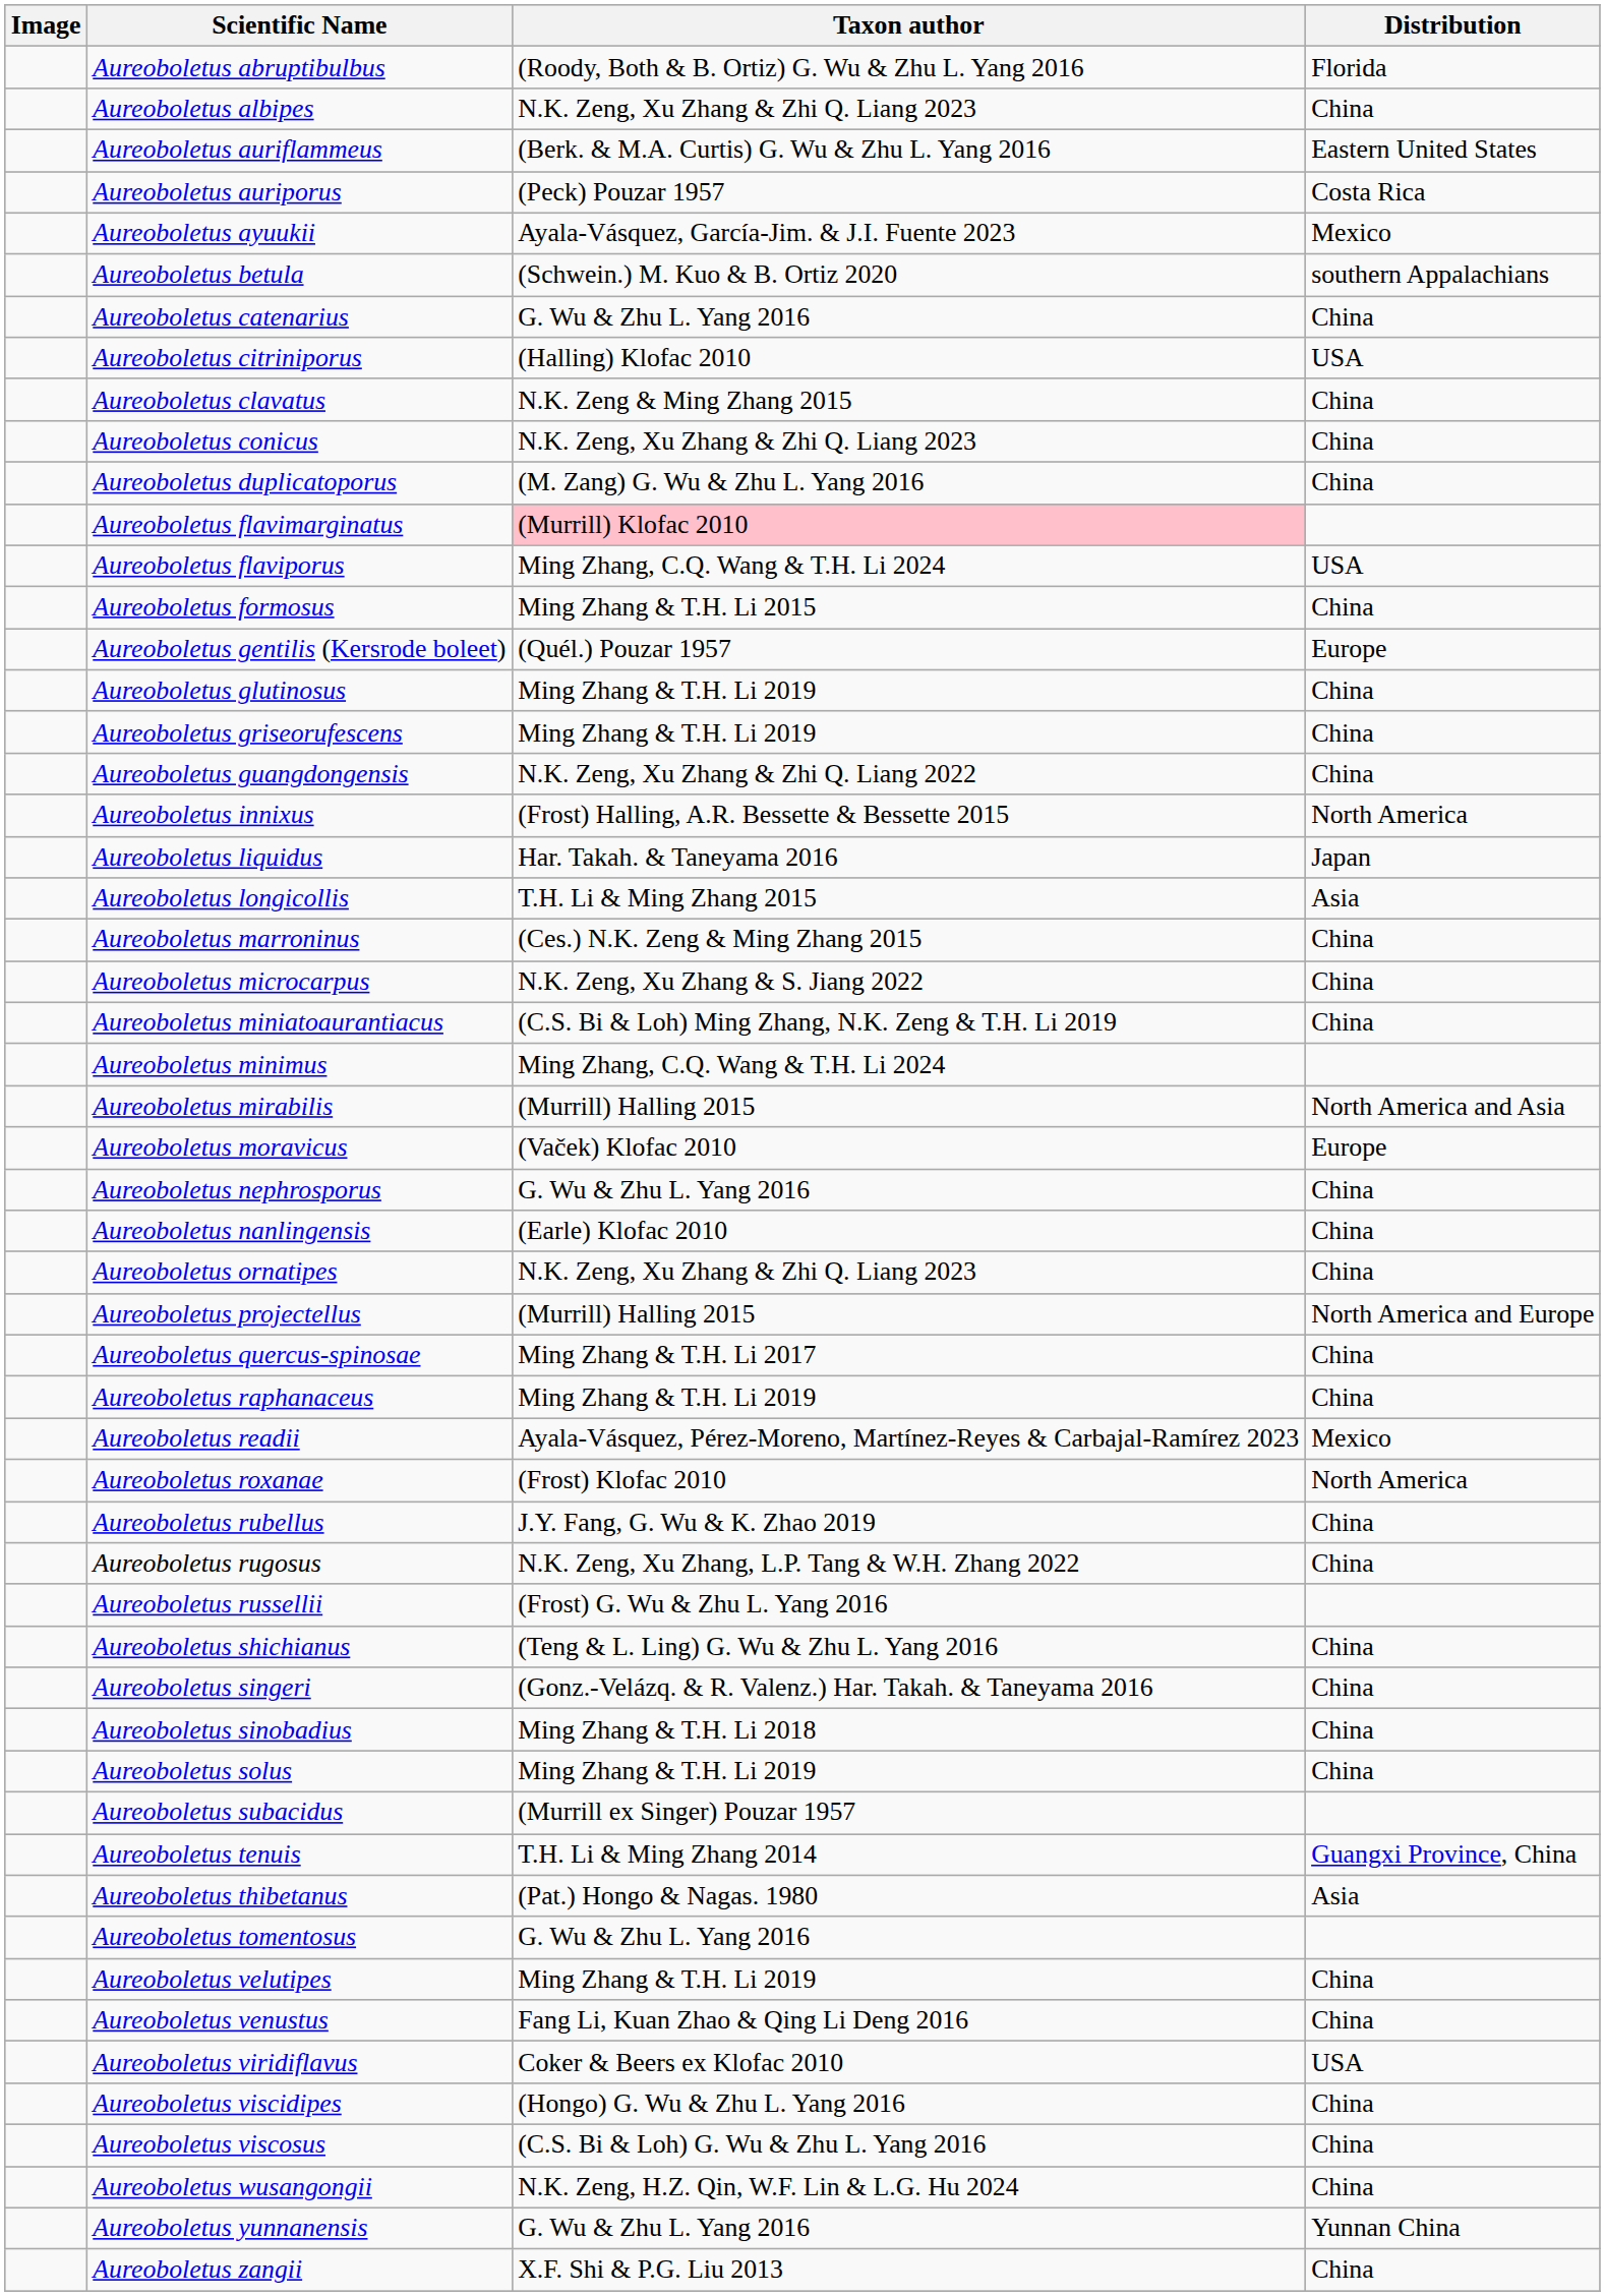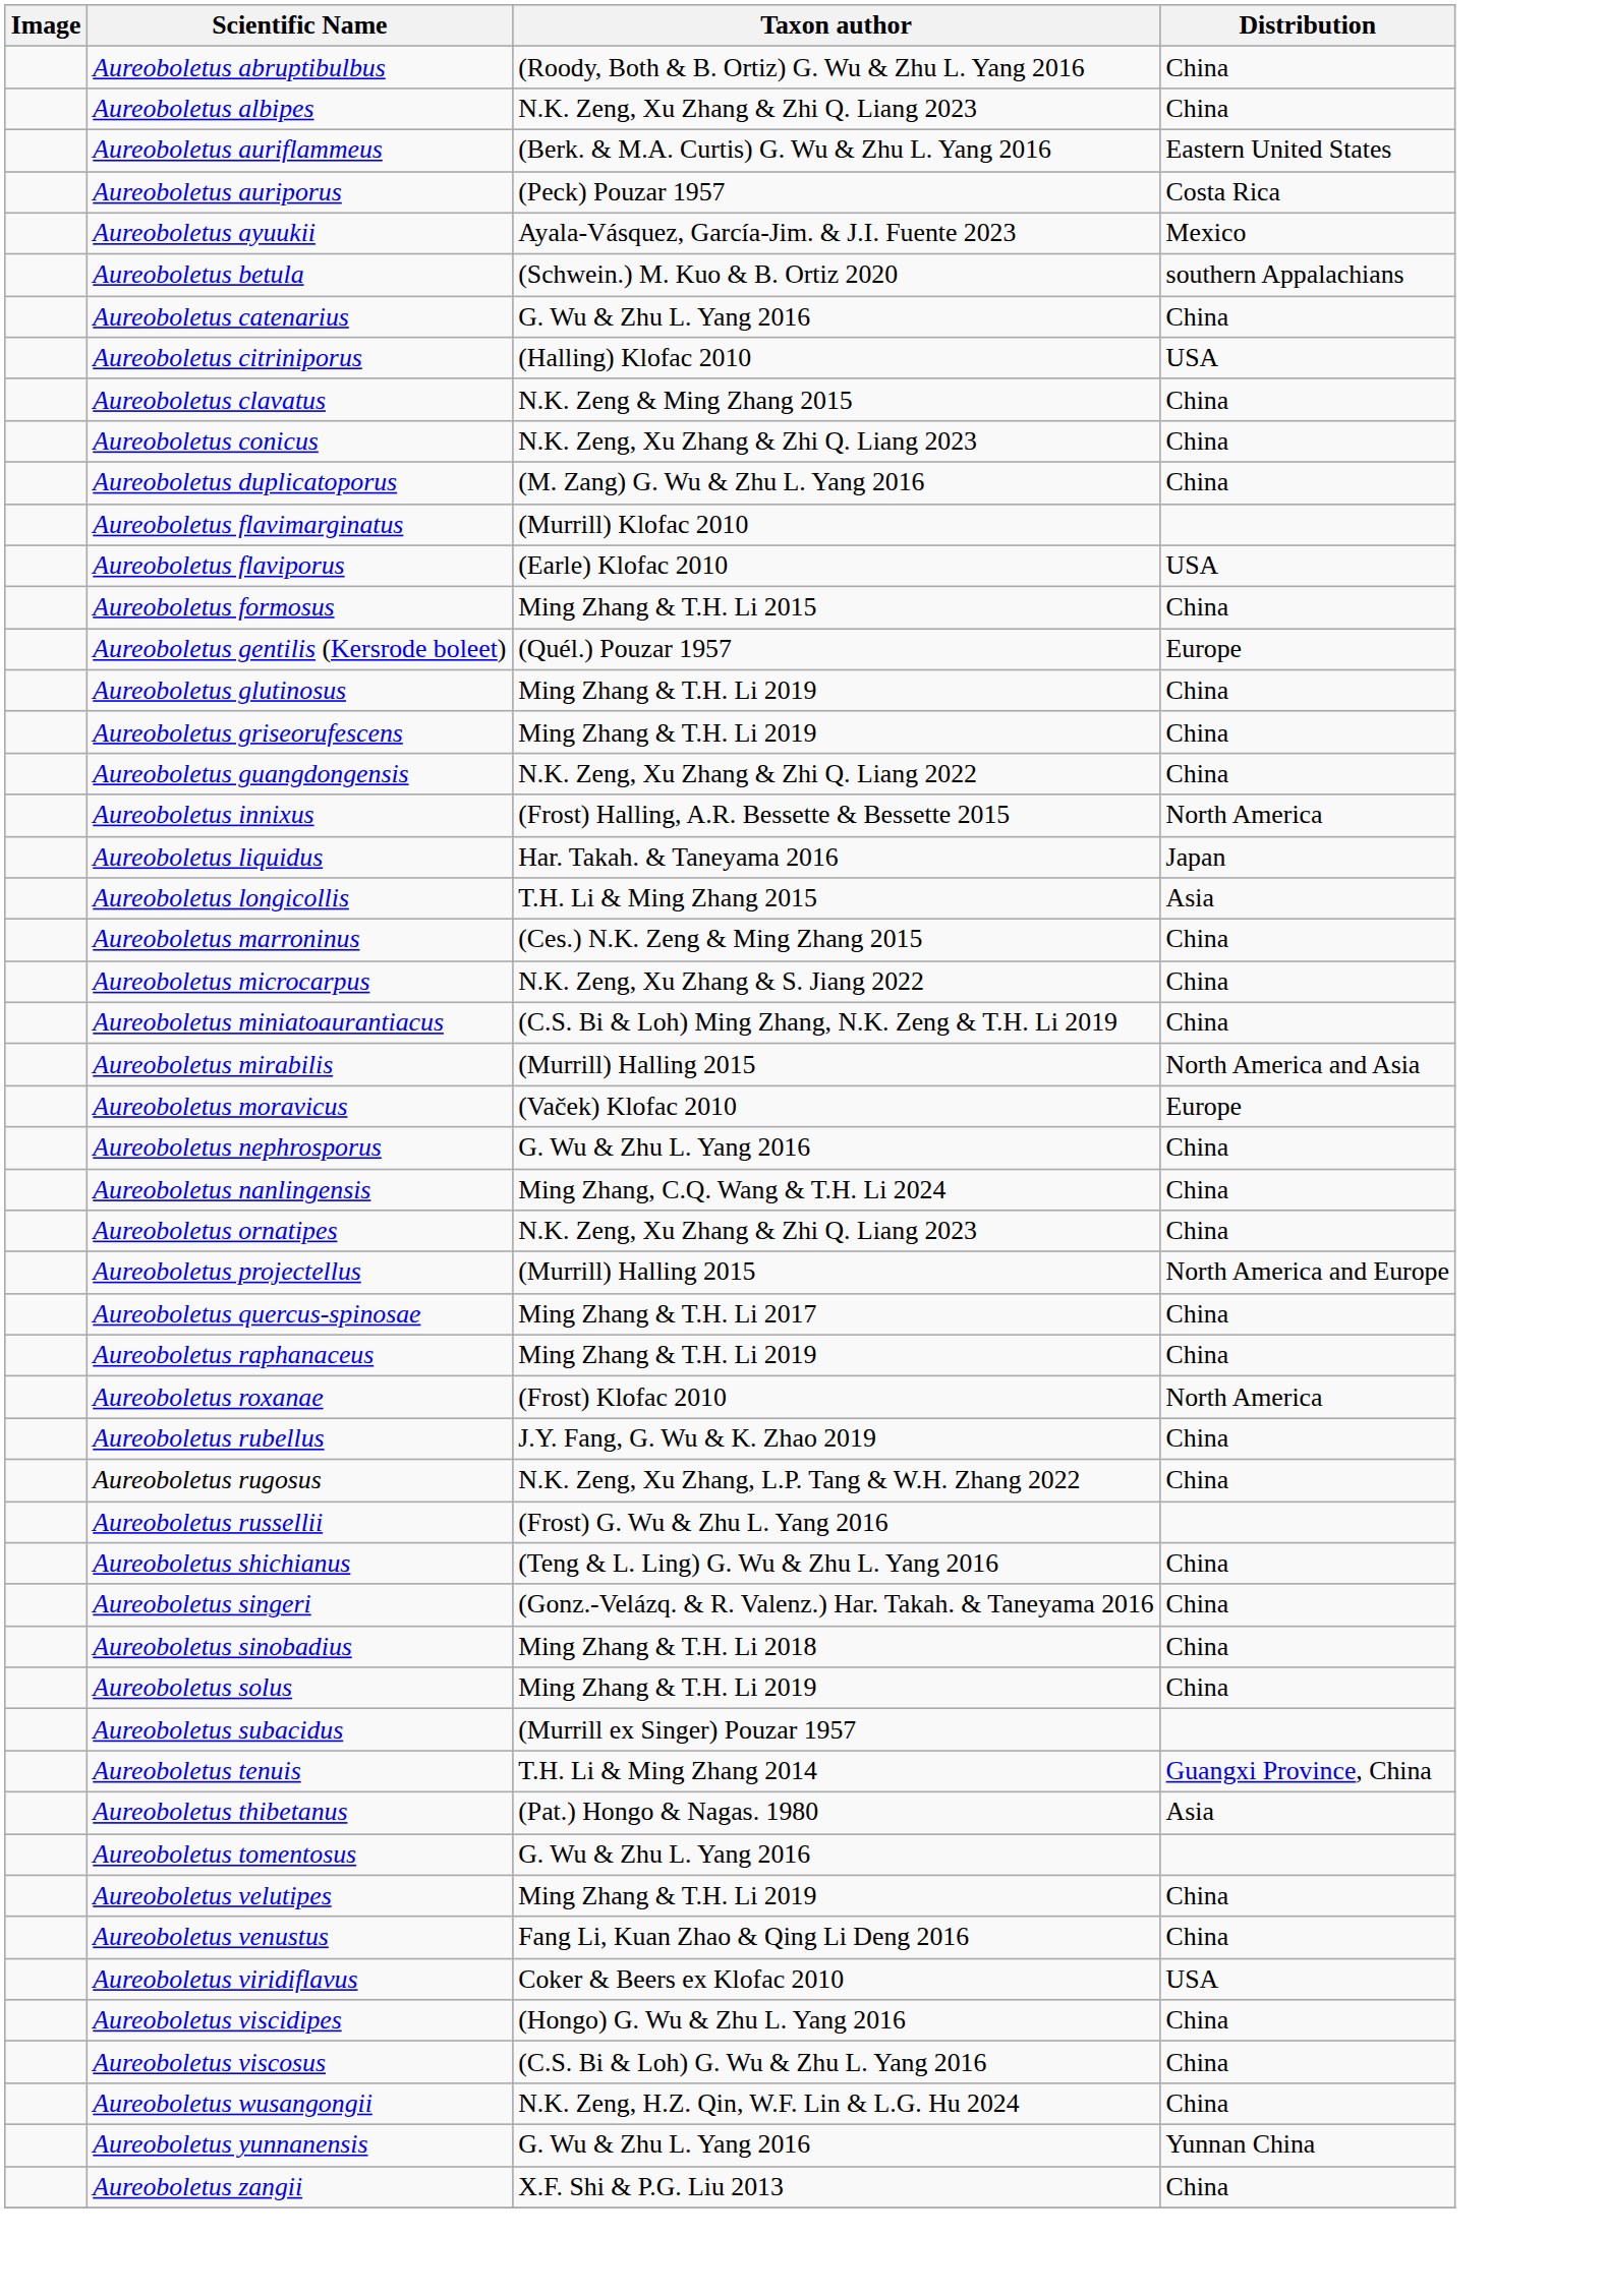 <table class="wikitable sortable">
 <tr>
 <th>Image</th>
 <th>Scientific Name</th>
 <th>Taxon author</th>
 <th>Distribution</th>
 </tr>
 <tr>
 <td></td>
 <td><em><a href='#'>Aureoboletus abruptibulbus</a></em></td>
 <td>(Roody, Both & B. Ortiz) G. Wu & Zhu L. Yang 2016</td>
-<td>Florida</td>
+<td>China</td>
 </tr>
 <tr>
 <td></td>
 <td><em><a href='#'>Aureoboletus albipes</a></em></td>
 <td>N.K. Zeng, Xu Zhang & Zhi Q. Liang 2023</td>
 <td>China</td>
 </tr>
 <tr>
 <td></td>
 <td><em><a href='#'>Aureoboletus auriflammeus</a></em></td>
 <td>(Berk. & M.A. Curtis) G. Wu & Zhu L. Yang 2016</td>
 <td>Eastern United States</td>
 </tr>
 <tr>
 <td></td>
 <td><em><a href='#'>Aureoboletus auriporus</a></em></td>
 <td>(Peck) Pouzar 1957</td>
 <td>Costa Rica</td>
 </tr>
 <tr>
 <td></td>
 <td><em><a href='#'>Aureoboletus ayuukii</a></em></td>
 <td>Ayala-Vásquez, García-Jim. & J.I. Fuente 2023</td>
 <td>Mexico</td>
 </tr>
 <tr>
 <td></td>
 <td><em><a href='#'>Aureoboletus betula</a></em></td>
 <td>(Schwein.) M. Kuo & B. Ortiz 2020</td>
 <td>southern Appalachians</td>
 </tr>
 <tr>
 <td></td>
 <td><em><a href='#'>Aureoboletus catenarius</a></em></td>
 <td>G. Wu & Zhu L. Yang 2016</td>
 <td>China</td>
 </tr>
 <tr>
 <td></td>
 <td><em><a href='#'>Aureoboletus citriniporus</a></em></td>
 <td>(Halling) Klofac 2010</td>
 <td>USA</td>
 </tr>
 <tr>
 <td></td>
 <td><em><a href='#'>Aureoboletus clavatus</a></em></td>
 <td>N.K. Zeng & Ming Zhang 2015</td>
 <td>China</td>
 </tr>
 <tr>
 <td></td>
 <td><em><a href='#'>Aureoboletus conicus</a></em></td>
 <td>N.K. Zeng, Xu Zhang & Zhi Q. Liang 2023</td>
 <td>China</td>
 </tr>
 <tr>
 <td></td>
 <td><em><a href='#'>Aureoboletus duplicatoporus</a></em></td>
 <td>(M. Zang) G. Wu & Zhu L. Yang 2016</td>
 <td>China</td>
 </tr>
 <tr>
 <td></td>
 <td><em><a href='#'>Aureoboletus flavimarginatus</a></em></td>
-<td style="background: pink;">(Murrill) Klofac 2010</td>
+<td>(Murrill) Klofac 2010</td>
 <td></td>
 </tr>
 <tr>
 <td></td>
 <td><em><a href='#'>Aureoboletus flaviporus</a></em></td>
-<td>Ming Zhang, C.Q. Wang & T.H. Li 2024</td>
+<td>(Earle) Klofac 2010</td>
 <td>USA</td>
 </tr>
 <tr>
 <td></td>
 <td><em><a href='#'>Aureoboletus formosus</a></em></td>
 <td>Ming Zhang & T.H. Li 2015</td>
 <td>China</td>
 </tr>
 <tr>
 <td></td>
 <td><em><a href='#'>Aureoboletus gentilis</a></em> (<a href='#'>Kersrode boleet</a>)</td>
 <td>(Quél.) Pouzar 1957</td>
 <td>Europe</td>
 </tr>
 <tr>
 <td></td>
 <td><em><a href='#'>Aureoboletus glutinosus</a></em></td>
 <td>Ming Zhang & T.H. Li 2019</td>
 <td>China</td>
 </tr>
 <tr>
 <td></td>
 <td><em><a href='#'>Aureoboletus griseorufescens</a></em></td>
 <td>Ming Zhang & T.H. Li 2019</td>
 <td>China</td>
 </tr>
 <tr>
 <td></td>
 <td><em><a href='#'>Aureoboletus guangdongensis</a></em></td>
 <td>N.K. Zeng, Xu Zhang & Zhi Q. Liang 2022</td>
 <td>China</td>
 </tr>
 <tr>
 <td></td>
 <td><em><a href='#'>Aureoboletus innixus</a></em></td>
 <td>(Frost) Halling, A.R. Bessette & Bessette 2015</td>
 <td>North America</td>
 </tr>
 <tr>
 <td></td>
 <td><em><a href='#'>Aureoboletus liquidus</a></em></td>
 <td>Har. Takah. & Taneyama 2016</td>
 <td>Japan</td>
 </tr>
 <tr>
 <td></td>
 <td><em><a href='#'>Aureoboletus longicollis</a></em></td>
 <td>T.H. Li & Ming Zhang 2015</td>
 <td>Asia</td>
 </tr>
 <tr>
 <td></td>
 <td><em><a href='#'>Aureoboletus marroninus</a></em></td>
 <td>(Ces.) N.K. Zeng & Ming Zhang 2015</td>
 <td>China</td>
 </tr>
 <tr>
 <td></td>
 <td><em><a href='#'>Aureoboletus microcarpus</a></em></td>
 <td>N.K. Zeng, Xu Zhang & S. Jiang 2022</td>
 <td>China</td>
 </tr>
 <tr>
 <td></td>
 <td><em><a href='#'>Aureoboletus miniatoaurantiacus</a></em></td>
 <td>(C.S. Bi & Loh) Ming Zhang, N.K. Zeng & T.H. Li 2019</td>
 <td>China</td>
 </tr>
 <tr>
 <td></td>
-<td><em><a href='#'>Aureoboletus minimus</a></em></td>
-<td>Ming Zhang, C.Q. Wang & T.H. Li 2024</td>
-<td></td>
-</tr>
-<tr>
-<td></td>
 <td><em><a href='#'>Aureoboletus mirabilis</a></em></td>
 <td>(Murrill) Halling 2015</td>
 <td>North America and Asia</td>
 </tr>
 <tr>
 <td></td>
 <td><em><a href='#'>Aureoboletus moravicus</a></em></td>
 <td>(Vaček) Klofac 2010</td>
 <td>Europe</td>
 </tr>
 <tr>
 <td></td>
 <td><em><a href='#'>Aureoboletus nephrosporus</a></em></td>
 <td>G. Wu & Zhu L. Yang 2016</td>
 <td>China</td>
 </tr>
 <tr>
 <td></td>
 <td><em><a href='#'>Aureoboletus nanlingensis</a></em></td>
-<td>(Earle) Klofac 2010</td>
+<td>Ming Zhang, C.Q. Wang & T.H. Li 2024</td>
 <td>China</td>
 </tr>
 <tr>
 <td></td>
 <td><em><a href='#'>Aureoboletus ornatipes</a></em></td>
 <td>N.K. Zeng, Xu Zhang & Zhi Q. Liang 2023</td>
 <td>China</td>
 </tr>
 <tr>
 <td></td>
 <td><em><a href='#'>Aureoboletus projectellus</a></em></td>
 <td>(Murrill) Halling 2015</td>
 <td>North America and Europe</td>
 </tr>
 <tr>
 <td></td>
 <td><em><a href='#'>Aureoboletus quercus-spinosae</a></em></td>
 <td>Ming Zhang & T.H. Li 2017</td>
 <td>China</td>
 </tr>
 <tr>
 <td></td>
 <td><em><a href='#'>Aureoboletus raphanaceus</a></em></td>
 <td>Ming Zhang & T.H. Li 2019</td>
 <td>China</td>
-</tr>
-<tr>
-<td></td>
-<td><em><a href='#'>Aureoboletus readii</a></em></td>
-<td>Ayala-Vásquez, Pérez-Moreno, Martínez-Reyes & Carbajal-Ramírez 2023</td>
-<td>Mexico</td>
 </tr>
 <tr>
 <td></td>
 <td><em><a href='#'>Aureoboletus roxanae</a></em></td>
 <td>(Frost) Klofac 2010</td>
 <td>North America</td>
 </tr>
 <tr>
 <td></td>
 <td><em><a href='#'>Aureoboletus rubellus</a></em></td>
 <td>J.Y. Fang, G. Wu & K. Zhao 2019</td>
 <td>China</td>
 </tr>
 <tr>
 <td></td>
 <td><em>Aureoboletus rugosus</em></td>
 <td>N.K. Zeng, Xu Zhang, L.P. Tang & W.H. Zhang 2022</td>
 <td>China</td>
 </tr>
 <tr>
 <td></td>
 <td><em><a href='#'>Aureoboletus russellii</a></em></td>
 <td>(Frost) G. Wu & Zhu L. Yang 2016</td>
 <td></td>
 </tr>
 <tr>
 <td></td>
 <td><em><a href='#'>Aureoboletus shichianus</a></em></td>
 <td>(Teng & L. Ling) G. Wu & Zhu L. Yang 2016</td>
 <td>China</td>
 </tr>
 <tr>
 <td></td>
 <td><em><a href='#'>Aureoboletus singeri</a></em></td>
 <td>(Gonz.-Velázq. & R. Valenz.) Har. Takah. & Taneyama 2016</td>
 <td>China</td>
 </tr>
 <tr>
 <td></td>
 <td><em><a href='#'>Aureoboletus sinobadius</a></em></td>
 <td>Ming Zhang & T.H. Li 2018</td>
 <td>China</td>
 </tr>
 <tr>
 <td></td>
 <td><em><a href='#'>Aureoboletus solus</a></em></td>
 <td>Ming Zhang & T.H. Li 2019</td>
 <td>China</td>
 </tr>
 <tr>
 <td></td>
 <td><em><a href='#'>Aureoboletus subacidus</a></em></td>
 <td>(Murrill ex Singer) Pouzar 1957</td>
 <td></td>
 </tr>
 <tr>
 <td></td>
 <td><em><a href='#'>Aureoboletus tenuis</a></em></td>
 <td>T.H. Li & Ming Zhang 2014</td>
 <td><a href='#'>Guangxi Province</a>, China</td>
 </tr>
 <tr>
 <td></td>
 <td><em><a href='#'>Aureoboletus thibetanus</a></em></td>
 <td>(Pat.) Hongo & Nagas.  1980</td>
 <td>Asia</td>
 </tr>
 <tr>
 <td></td>
 <td><em><a href='#'>Aureoboletus tomentosus</a></em></td>
 <td>G. Wu & Zhu L. Yang 2016</td>
 <td></td>
 </tr>
 <tr>
 <td></td>
 <td><em><a href='#'>Aureoboletus velutipes</a></em></td>
 <td>Ming Zhang & T.H. Li 2019</td>
 <td>China</td>
 </tr>
 <tr>
 <td></td>
 <td><em><a href='#'>Aureoboletus venustus</a></em></td>
 <td>Fang Li, Kuan Zhao & Qing Li Deng 2016</td>
 <td>China</td>
 </tr>
 <tr>
 <td></td>
 <td><em><a href='#'>Aureoboletus viridiflavus</a></em></td>
 <td>Coker & Beers ex Klofac 2010</td>
 <td>USA</td>
 </tr>
 <tr>
 <td></td>
 <td><em><a href='#'>Aureoboletus viscidipes</a></em></td>
 <td>(Hongo) G. Wu & Zhu L. Yang 2016</td>
 <td>China</td>
 </tr>
 <tr>
 <td></td>
 <td><em><a href='#'>Aureoboletus viscosus</a></em></td>
 <td>(C.S. Bi & Loh) G. Wu & Zhu L. Yang 2016</td>
 <td>China</td>
 </tr>
 <tr>
 <td></td>
 <td><em><a href='#'>Aureoboletus wusangongii</a></em></td>
 <td>N.K. Zeng, H.Z. Qin, W.F. Lin & L.G. Hu 2024</td>
 <td>China</td>
 </tr>
 <tr>
 <td></td>
 <td><em><a href='#'>Aureoboletus yunnanensis</a></em></td>
 <td>G. Wu & Zhu L. Yang 2016</td>
 <td>Yunnan China</td>
 </tr>
 <tr>
 <td></td>
 <td><em><a href='#'>Aureoboletus zangii</a></em></td>
 <td>X.F. Shi & P.G. Liu 2013</td>
 <td>China</td>
 </tr>
 <tr>
 </tr>
 </table>
